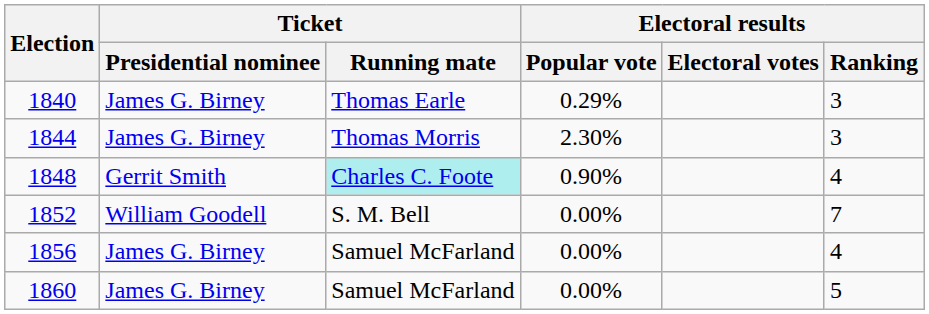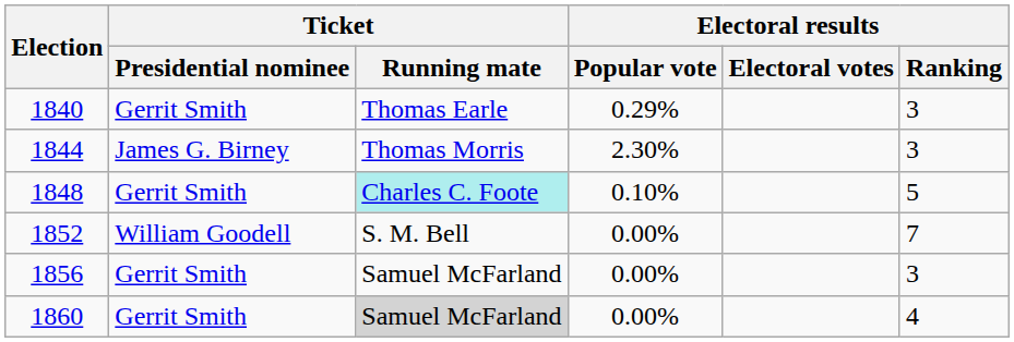 <table class="sortable wikitable">
 <tr>
 <th rowspan=2>Election</th>
 <th colspan=2>Ticket</th>
 <th colspan=3>Electoral results</th>
 </tr>
 <tr>
 <th>Presidential nominee</th>
 <th>Running mate</th>
 <th>Popular vote</th>
 <th>Electoral votes</th>
 <th>Ranking</th>
 </tr>
 <tr>
 <td align=center><a href='#'>1840</a></td>
-<td><a href='#'>James G. Birney</a></td>
+<td><a href='#'>Gerrit Smith</a></td>
 <td><a href='#'>Thomas Earle</a></td>
 <td align=center>0.29%</td>
 <td></td>
 <td>3</td>
 </tr>
 <tr>
 <td align=center><a href='#'>1844</a></td>
 <td><a href='#'>James G. Birney</a></td>
 <td><a href='#'>Thomas Morris</a></td>
 <td align=center>2.30%</td>
 <td></td>
 <td>3</td>
 </tr>
 <tr>
 <td align=center><a href='#'>1848</a></td>
 <td><a href='#'>Gerrit Smith</a></td>
 <td style="background: paleturquoise;"><a href='#'>Charles C. Foote</a></td>
-<td align=center>0.90%</td>
+<td align=center>0.10%</td>
 <td></td>
-<td>4</td>
+<td>5</td>
 </tr>
 <tr>
 <td align=center><a href='#'>1852</a></td>
 <td><a href='#'>William Goodell</a></td>
 <td>S. M. Bell</td>
 <td align=center>0.00%</td>
 <td></td>
 <td>7</td>
 </tr>
 <tr>
 <td align=center><a href='#'>1856</a></td>
-<td><a href='#'>James G. Birney</a></td>
+<td><a href='#'>Gerrit Smith</a></td>
 <td>Samuel McFarland</td>
+<td align=center>0.00%</td>
+<td></td>
+<td>3</td>
+</tr>
+<tr>
+<td align=center><a href='#'>1860</a></td>
+<td><a href='#'>Gerrit Smith</a></td>
+<td style="background: lightgrey;">Samuel McFarland</td>
 <td align=center>0.00%</td>
 <td></td>
 <td>4</td>
 </tr>
-<tr>
-<td align=center><a href='#'>1860</a></td>
-<td><a href='#'>James G. Birney</a></td>
-<td>Samuel McFarland</td>
-<td align=center>0.00%</td>
-<td></td>
-<td>5</td>
-</tr>
 </table>
